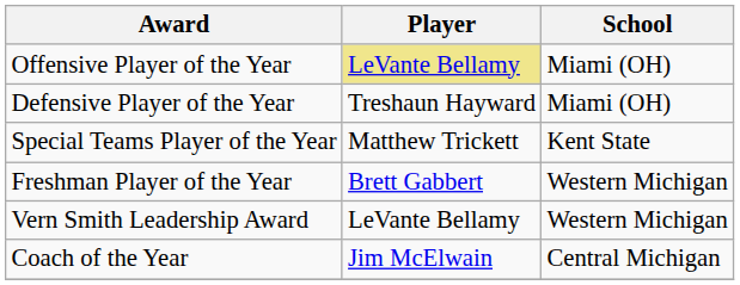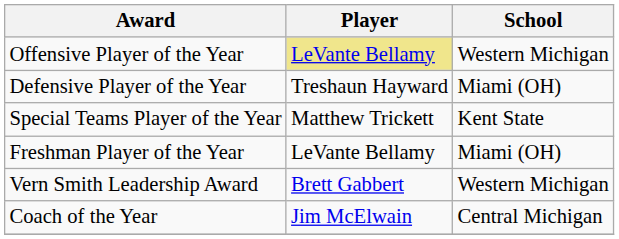 <table class="wikitable" border="0">
 <tr>
 <th>Award</th>
 <th>Player</th>
 <th>School</th>
 </tr>
 <tr>
 <td>Offensive Player of the Year</td>
 <td style="background: khaki;"><a href='#'>LeVante Bellamy</a></td>
-<td>Miami (OH)</td>
+<td>Western Michigan</td>
 </tr>
 <tr>
 <td>Defensive Player of the Year</td>
 <td>Treshaun Hayward</td>
 <td>Miami (OH)</td>
 </tr>
 <tr>
 <td>Special Teams Player of the Year</td>
 <td>Matthew Trickett</td>
 <td>Kent State</td>
 </tr>
 <tr>
 <td>Freshman Player of the Year</td>
-<td><a href='#'>Brett Gabbert</a></td>
-<td>Western Michigan</td>
+<td>LeVante Bellamy</td>
+<td>Miami (OH)</td>
 </tr>
 <tr>
 <td>Vern Smith Leadership Award</td>
-<td>LeVante Bellamy</td>
+<td><a href='#'>Brett Gabbert</a></td>
 <td>Western Michigan</td>
 </tr>
 <tr>
 <td>Coach of the Year</td>
 <td><a href='#'>Jim McElwain</a></td>
 <td>Central Michigan</td>
 </tr>
 <tr>
 </tr>
 </table>
